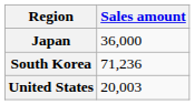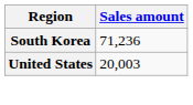 <table class="wikitable sortable plainrowheaders">
 <tr>
 <th scope="col">Region</th>
 <th scope="col"><a href='#'>Sales amount</a></th>
-</tr>
-<tr>
-<th scope="row">Japan</th>
-<td>36,000</td>
 </tr>
 <tr>
 <th scope="row">South Korea</th>
 <td>71,236</td>
 </tr>
 <tr>
 <th scope="row">United States</th>
 <td>20,003</td>
 </tr>
 </table>
